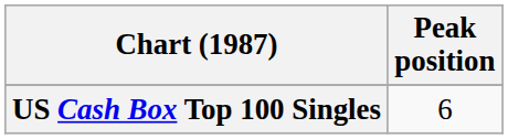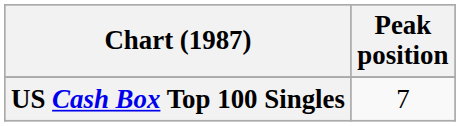 <table class="wikitable sortable plainrowheaders" style="text-align:center">
 <tr>
 <th scope="col">Chart (1987)</th>
 <th scope="col">Peak<br>position</th>
 </tr>
 <tr>
 </tr>
 <tr>
 </tr>
 <tr>
 </tr>
 <tr>
 </tr>
 <tr>
 <th scope="row">US <em><a href='#'>Cash Box</a></em> Top 100 Singles</th>
-<td>6</td>
+<td>7</td>
 </tr>
 </table>
